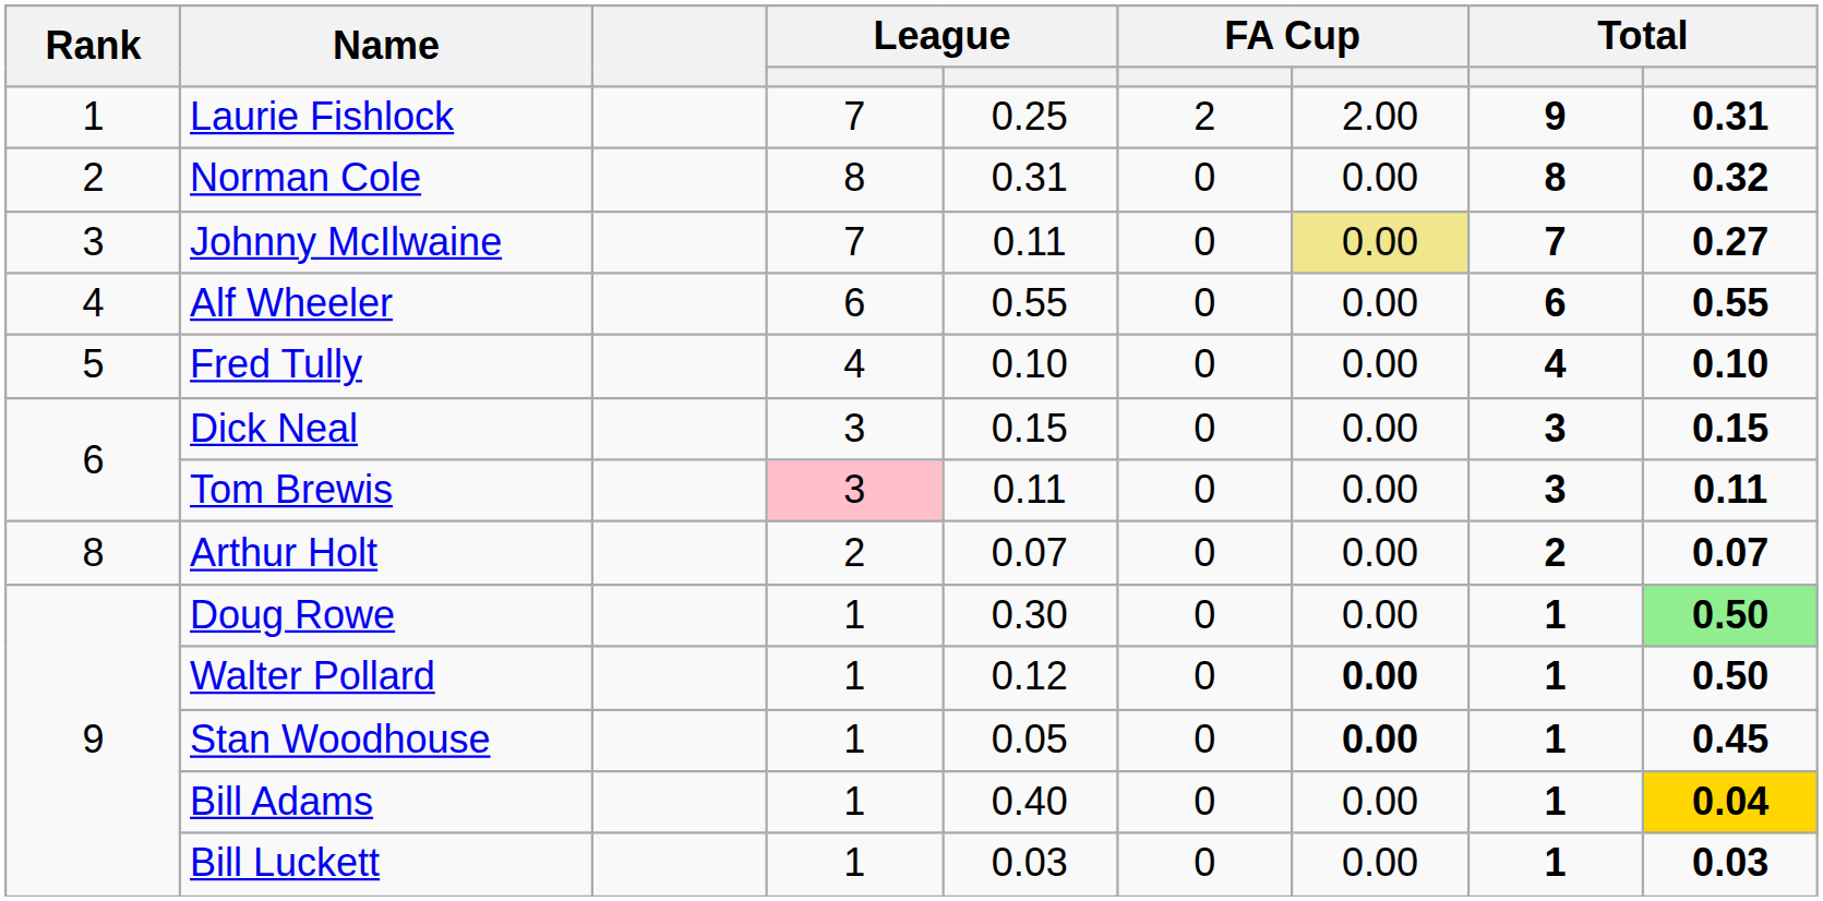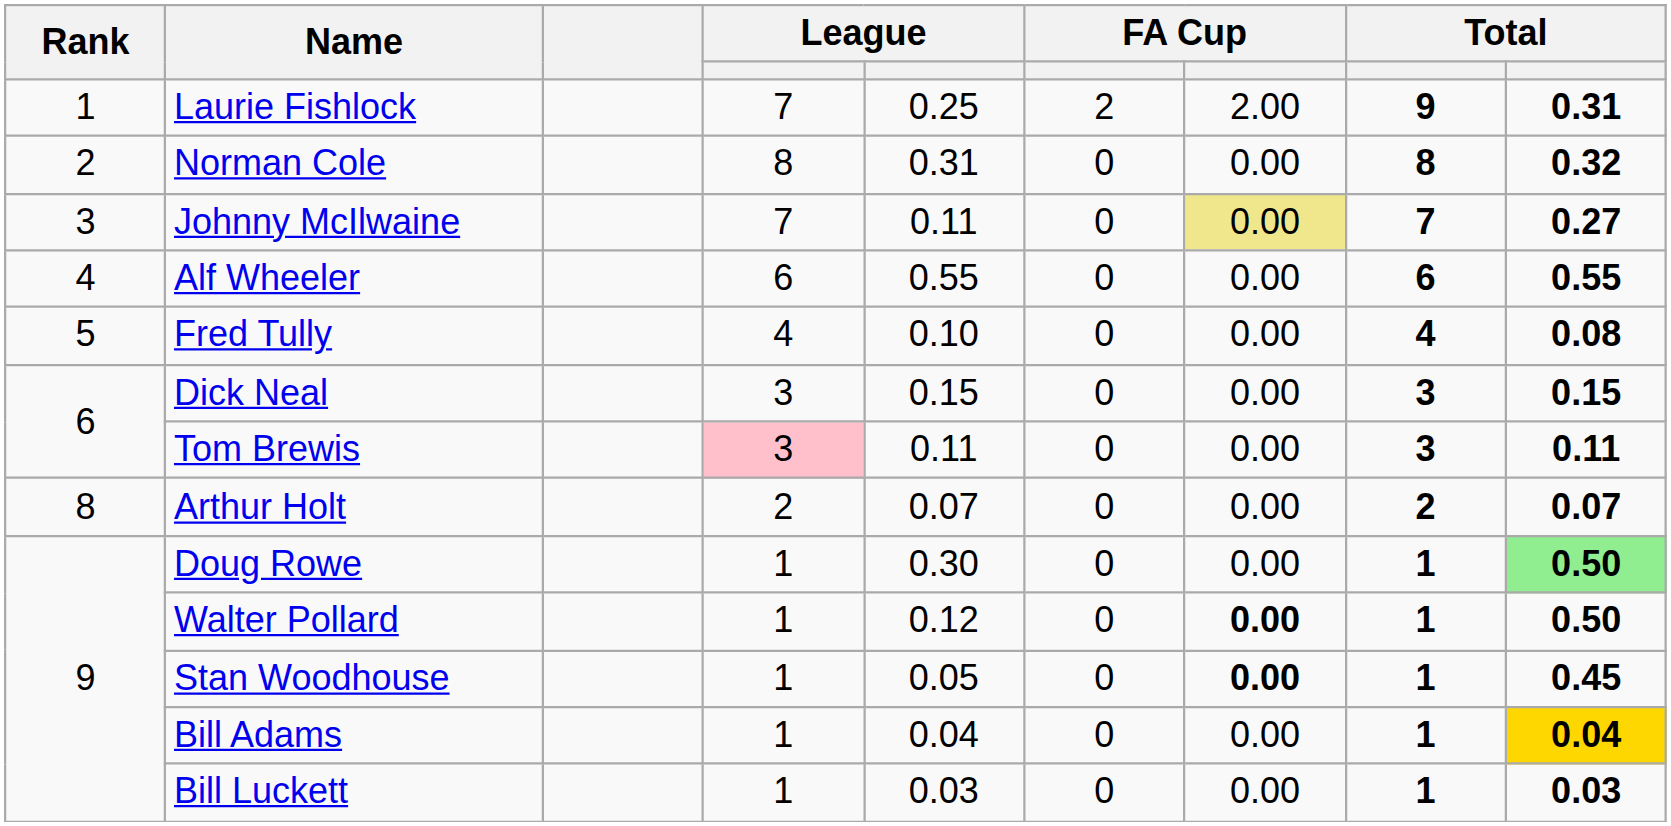 <table class="wikitable plainrowheaders" style="text-align:center;">
 <tr>
 <th scope="col" rowspan="2" style="width:4em;">Rank</th>
 <th scope="col" rowspan="2" style="width:10em;">Name</th>
 <th scope="col" rowspan="2" style="width:4em;"></th>
 <th scope="col" colspan="2">League</th>
 <th scope="col" colspan="2">FA Cup</th>
 <th scope="col" colspan="2">Total</th>
 </tr>
 <tr>
 <th scope="col" style="width:4em;"></th>
 <th scope="col" style="width:4em;"></th>
 <th scope="col" style="width:4em;"></th>
 <th scope="col" style="width:4em;"></th>
 <th scope="col" style="width:4em;"></th>
 <th scope="col" style="width:4em;"></th>
 </tr>
 <tr>
 <td>1</td>
 <td align="left"><a href='#'>Laurie Fishlock</a></td>
 <td></td>
 <td>7</td>
 <td>0.25</td>
 <td>2</td>
 <td>2.00</td>
 <td><strong>9</strong></td>
 <td><strong>0.31</strong></td>
 </tr>
 <tr>
 <td>2</td>
 <td align="left"><a href='#'>Norman Cole</a></td>
 <td></td>
 <td>8</td>
 <td>0.31</td>
 <td>0</td>
 <td>0.00</td>
 <td><strong>8</strong></td>
 <td><strong>0.32</strong></td>
 </tr>
 <tr>
 <td>3</td>
 <td align="left"><a href='#'>Johnny McIlwaine</a></td>
 <td></td>
 <td>7</td>
 <td>0.11</td>
 <td>0</td>
 <td style="background: khaki;">0.00</td>
 <td><strong>7</strong></td>
 <td><strong>0.27</strong></td>
 </tr>
 <tr>
 <td>4</td>
 <td align="left"><a href='#'>Alf Wheeler</a></td>
 <td></td>
 <td>6</td>
 <td>0.55</td>
 <td>0</td>
 <td>0.00</td>
 <td><strong>6</strong></td>
 <td><strong>0.55</strong></td>
 </tr>
 <tr>
 <td>5</td>
 <td align="left"><a href='#'>Fred Tully</a></td>
 <td></td>
 <td>4</td>
 <td>0.10</td>
 <td>0</td>
 <td>0.00</td>
 <td><strong>4</strong></td>
-<td><strong>0.10</strong></td>
+<td><strong>0.08</strong></td>
 </tr>
 <tr>
 <td rowspan="2">6</td>
 <td align="left"><a href='#'>Dick Neal</a></td>
 <td></td>
 <td>3</td>
 <td>0.15</td>
 <td>0</td>
 <td>0.00</td>
 <td><strong>3</strong></td>
 <td><strong>0.15</strong></td>
 </tr>
 <tr>
 <td align="left"><a href='#'>Tom Brewis</a></td>
 <td></td>
 <td style="background: pink;">3</td>
 <td>0.11</td>
 <td>0</td>
 <td>0.00</td>
 <td><strong>3</strong></td>
 <td><strong>0.11</strong></td>
 </tr>
 <tr>
 <td>8</td>
 <td align="left"><a href='#'>Arthur Holt</a></td>
 <td></td>
 <td>2</td>
 <td>0.07</td>
 <td>0</td>
 <td>0.00</td>
 <td><strong>2</strong></td>
 <td><strong>0.07</strong></td>
 </tr>
 <tr>
 <td rowspan="5">9</td>
 <td align="left"><a href='#'>Doug Rowe</a></td>
 <td></td>
 <td>1</td>
 <td>0.30</td>
 <td>0</td>
 <td>0.00</td>
 <td><strong>1</strong></td>
 <td style="background: lightgreen;"><strong>0.50</strong></td>
 </tr>
 <tr>
 <td align="left"><a href='#'>Walter Pollard</a></td>
 <td></td>
 <td>1</td>
 <td>0.12</td>
 <td>0</td>
 <td><strong>0.00</strong></td>
 <td><strong>1</strong></td>
 <td><strong>0.50</strong></td>
 </tr>
 <tr>
 <td align="left"><a href='#'>Stan Woodhouse</a></td>
 <td></td>
 <td>1</td>
 <td>0.05</td>
 <td>0</td>
 <td><strong>0.00</strong></td>
 <td><strong>1</strong></td>
 <td><strong>0.45</strong></td>
 </tr>
 <tr>
 <td align="left"><a href='#'>Bill Adams</a></td>
 <td></td>
 <td>1</td>
-<td>0.40</td>
+<td>0.04</td>
 <td>0</td>
 <td>0.00</td>
 <td><strong>1</strong></td>
 <td style="background: gold;"><strong>0.04</strong></td>
 </tr>
 <tr>
 <td align="left"><a href='#'>Bill Luckett</a></td>
 <td></td>
 <td>1</td>
 <td>0.03</td>
 <td>0</td>
 <td>0.00</td>
 <td><strong>1</strong></td>
 <td><strong>0.03</strong></td>
 </tr>
 </table>
